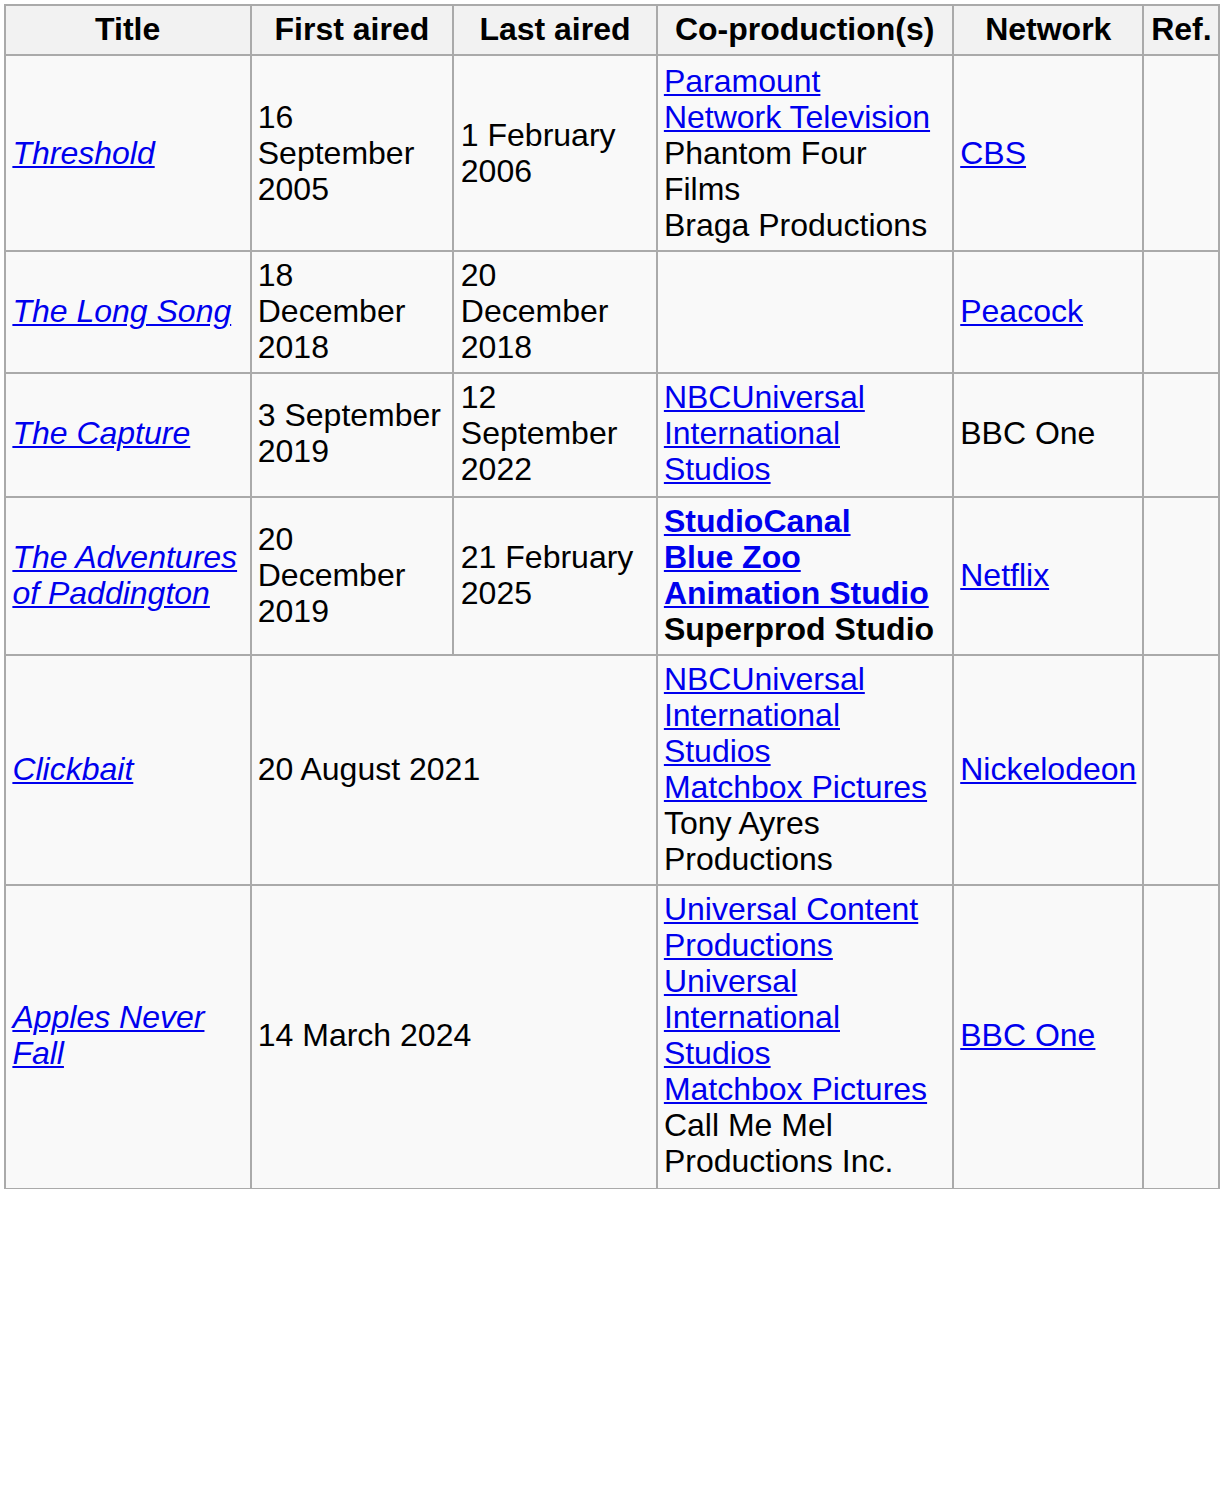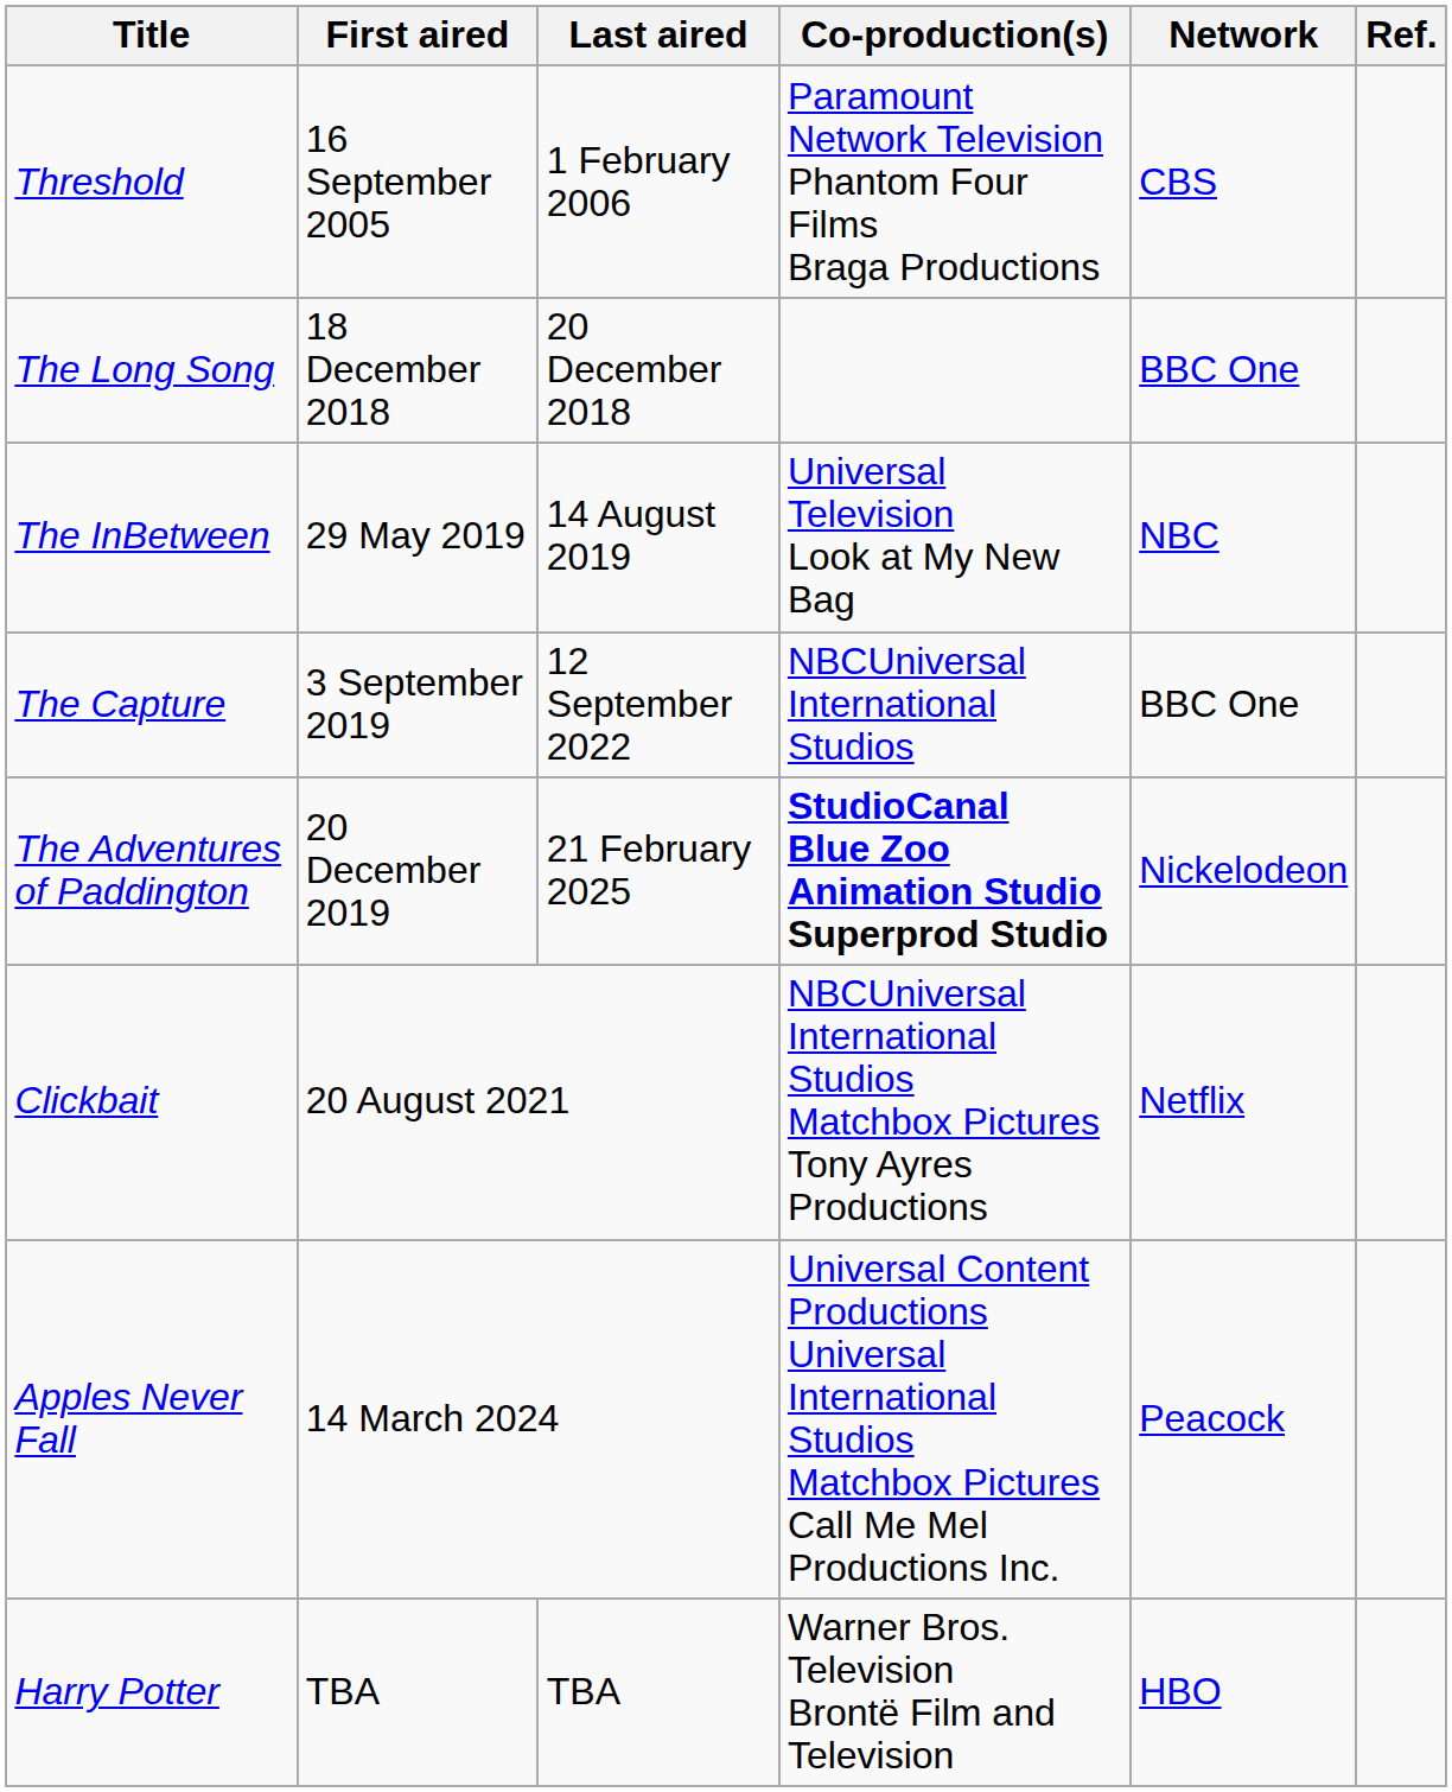 <table class="wikitable">
 <tr>
 <th>Title</th>
 <th>First aired</th>
 <th>Last aired</th>
 <th>Co-production(s)</th>
 <th>Network</th>
 <th>Ref.</th>
 </tr>
 <tr>
 <td><em><a href='#'>Threshold</a></em></td>
 <td>16 September 2005</td>
 <td>1 February 2006</td>
 <td><a href='#'>Paramount Network Television</a><br>Phantom Four Films<br>Braga Productions</td>
 <td><a href='#'>CBS</a></td>
 <td></td>
 </tr>
 <tr>
 <td><em><a href='#'>The Long Song</a></em></td>
 <td>18 December 2018</td>
 <td>20 December 2018</td>
 <td></td>
-<td><a href='#'>Peacock</a></td>
+<td><a href='#'>BBC One</a></td>
+<td></td>
+</tr>
+<tr>
+<td><em><a href='#'>The InBetween</a></em></td>
+<td>29 May 2019</td>
+<td>14 August 2019</td>
+<td><a href='#'>Universal Television</a><br>Look at My New Bag</td>
+<td><a href='#'>NBC</a></td>
 <td></td>
 </tr>
 <tr>
 <td><em><a href='#'>The Capture</a></em></td>
 <td>3 September 2019</td>
 <td>12 September 2022</td>
 <td><a href='#'>NBCUniversal International Studios</a></td>
 <td>BBC One</td>
 <td></td>
 </tr>
 <tr>
 <td><em><a href='#'>The Adventures of Paddington</a></em></td>
 <td>20 December 2019</td>
 <td>21 February 2025</td>
 <td><strong><a href='#'>StudioCanal</a><br><a href='#'>Blue Zoo Animation Studio</a><br>Superprod Studio</strong></td>
-<td><a href='#'>Netflix</a></td>
+<td><a href='#'>Nickelodeon</a></td>
 <td></td>
 </tr>
 <tr>
 <td><em><a href='#'>Clickbait</a></em></td>
 <td colspan=2>20 August 2021</td>
 <td><a href='#'>NBCUniversal International Studios</a><br><a href='#'>Matchbox Pictures</a><br>Tony Ayres Productions</td>
-<td><a href='#'>Nickelodeon</a></td>
+<td><a href='#'>Netflix</a></td>
 <td></td>
 </tr>
 <tr>
 <td><em><a href='#'>Apples Never Fall</a></em></td>
 <td colspan=2>14 March 2024</td>
 <td><a href='#'>Universal Content Productions</a><br><a href='#'>Universal International Studios</a><br><a href='#'>Matchbox Pictures</a><br>Call Me Mel Productions Inc.</td>
-<td><a href='#'>BBC One</a></td>
+<td><a href='#'>Peacock</a></td>
+<td></td>
+</tr>
+<tr>
+<td><em><a href='#'>Harry Potter</a></em></td>
+<td>TBA</td>
+<td>TBA</td>
+<td>Warner Bros. Television<br>Brontë Film and Television</td>
+<td><a href='#'>HBO</a></td>
 <td></td>
 </tr>
 </table>
